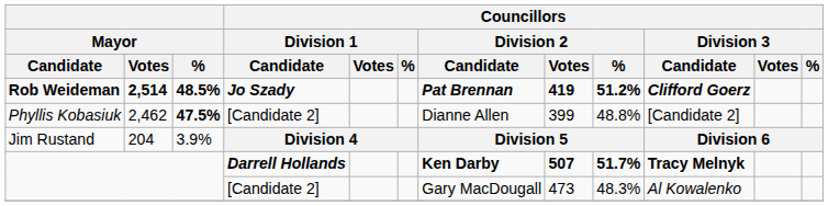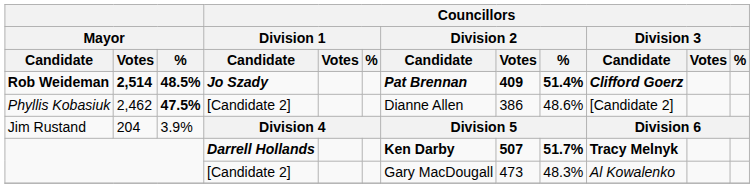 <table class="wikitable collapsible collapsed" align="right">
 <tr>
 <th colspan=3></th>
 <th colspan=9>Councillors</th>
 </tr>
 <tr>
 <th colspan=3>Mayor</th>
 <th colspan=3>Division 1</th>
 <th colspan=3>Division 2</th>
 <th colspan=3>Division 3</th>
 </tr>
 <tr>
 <th>Candidate</th>
 <th>Votes</th>
 <th>%</th>
 <th>Candidate</th>
 <th>Votes</th>
 <th>%</th>
 <th>Candidate</th>
 <th>Votes</th>
 <th>%</th>
 <th>Candidate</th>
 <th>Votes</th>
 <th>%</th>
 </tr>
 <tr>
 <td><strong>Rob Weideman</strong></td>
 <td><strong>2,514</strong></td>
 <td><strong>48.5%</strong></td>
 <td><strong><em>Jo Szady</em></strong></td>
 <td></td>
 <td></td>
 <td><strong><em>Pat Brennan</em></strong></td>
-<td><strong>419</strong></td>
-<td><strong>51.2%</strong></td>
+<td><strong>409</strong></td>
+<td><strong>51.4%</strong></td>
 <td><strong><em>Clifford Goerz</em></strong></td>
 <td></td>
 <td></td>
 </tr>
 <tr>
 <td><em>Phyllis Kobasiuk</em></td>
 <td>2,462</td>
 <td><strong>47.5%</strong></td>
 <td>[Candidate 2]</td>
 <td></td>
 <td></td>
 <td>Dianne Allen</td>
-<td>399</td>
-<td>48.8%</td>
+<td>386</td>
+<td>48.6%</td>
 <td>[Candidate 2]</td>
 <td></td>
 <td></td>
 </tr>
 <tr>
 <td>Jim Rustand</td>
 <td>204</td>
 <td>3.9%</td>
 <th colspan=3>Division 4</th>
 <th colspan=3>Division 5</th>
 <th colspan=3>Division 6</th>
 </tr>
 <tr>
 <td rowspan=2 colspan=3></td>
 <td><strong><em>Darrell Hollands</em></strong></td>
 <td></td>
 <td></td>
 <td><strong>Ken Darby</strong></td>
 <td><strong>507</strong></td>
 <td><strong>51.7%</strong></td>
 <td><strong>Tracy Melnyk</strong></td>
 <td></td>
 <td></td>
 </tr>
 <tr>
 <td>[Candidate 2]</td>
 <td></td>
 <td></td>
 <td>Gary MacDougall</td>
 <td>473</td>
 <td>48.3%</td>
 <td><em>Al Kowalenko</em></td>
 <td></td>
 <td></td>
 </tr>
 <tr>
 </tr>
 </table>
